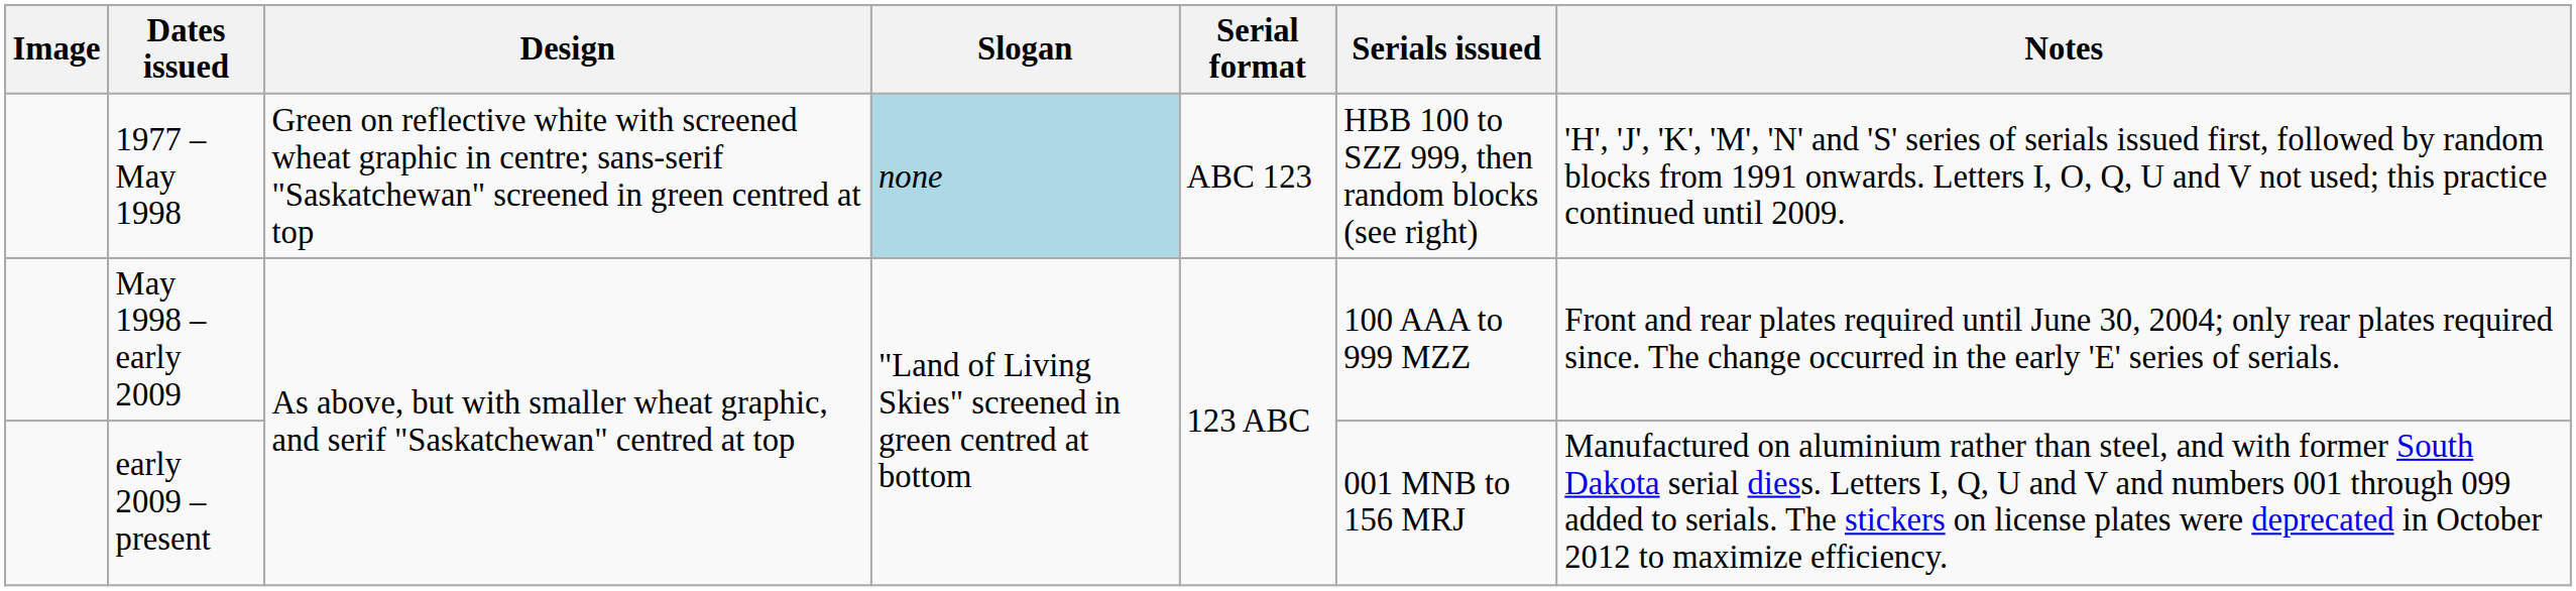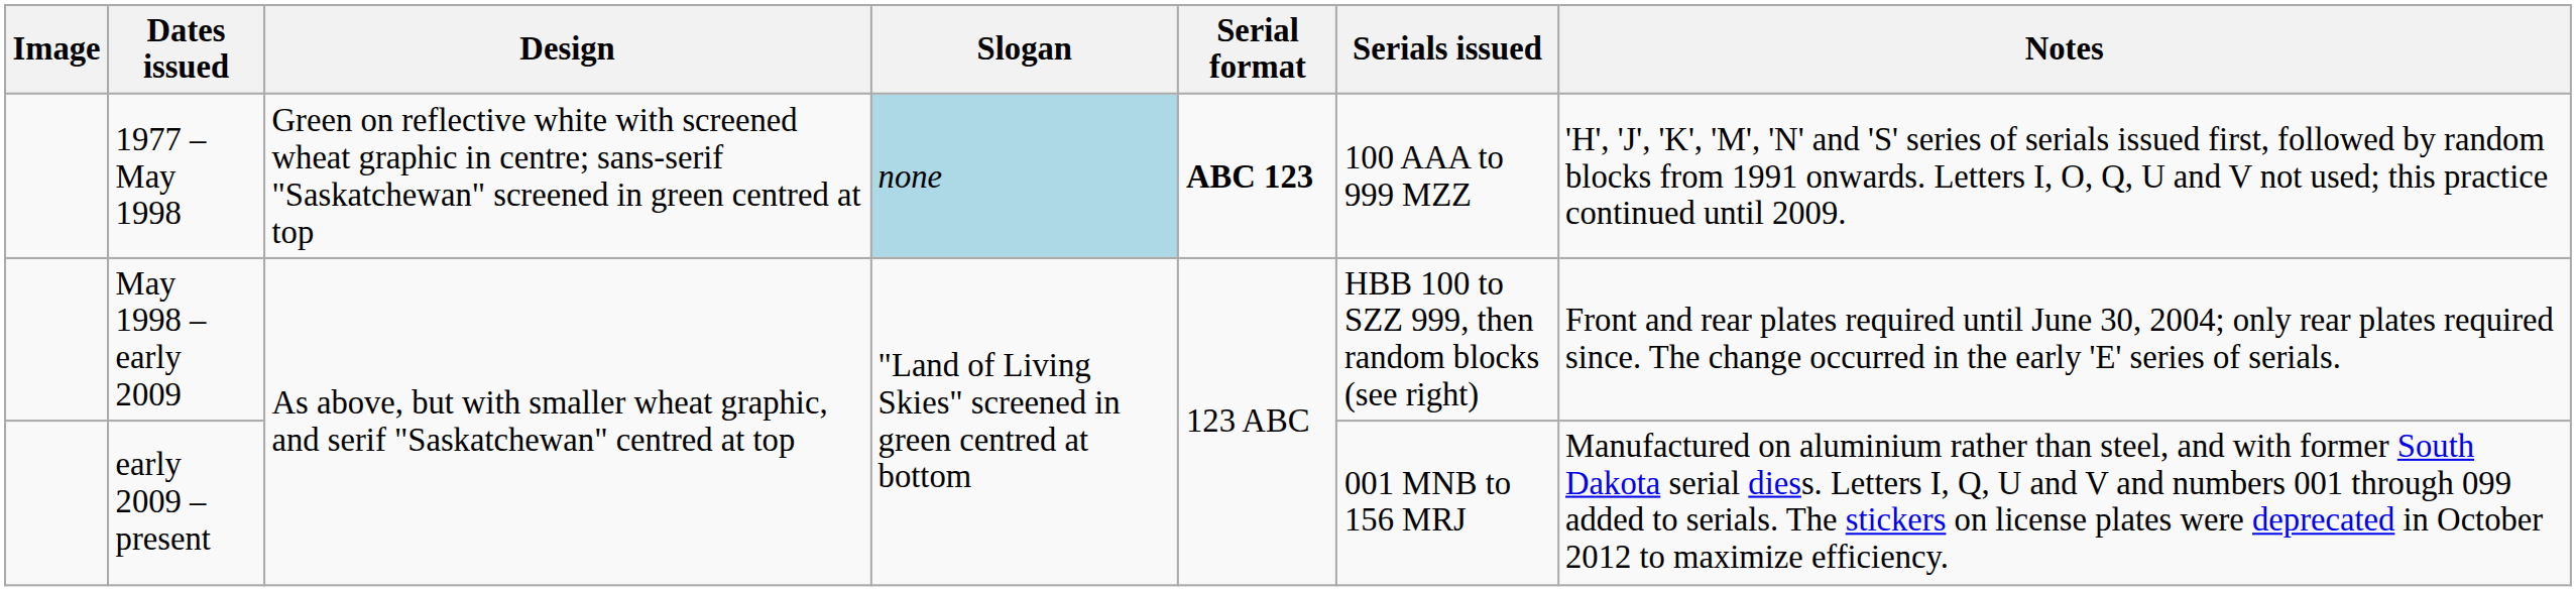 <table class="wikitable">
 <tr>
 <th>Image</th>
 <th>Dates issued</th>
 <th>Design</th>
 <th>Slogan</th>
 <th>Serial format</th>
 <th style="width:100px;">Serials issued</th>
 <th>Notes</th>
 </tr>
 <tr>
 <td></td>
 <td>1977 –<br>May<br>1998</td>
 <td>Green on reflective white with screened wheat graphic in centre; sans-serif "Saskatchewan" screened in green centred at top</td>
 <td style="background: lightblue;"><em>none</em></td>
-<td>ABC 123</td>
-<td>HBB 100 to SZZ 999, then random blocks (see right)</td>
+<td><strong>ABC 123</strong></td>
+<td>100 AAA to 999 MZZ</td>
 <td>'H', 'J', 'K', 'M', 'N' and 'S' series of serials issued first, followed by random blocks from 1991 onwards. Letters I, O, Q, U and V not used; this practice continued until 2009.</td>
 </tr>
 <tr>
 <td></td>
 <td>May<br>1998 – early<br>2009</td>
 <td rowspan="2">As above, but with smaller wheat graphic, and serif "Saskatchewan" centred at top</td>
 <td rowspan="2">"Land of Living Skies" screened in green centred at bottom</td>
 <td rowspan="2">123 ABC</td>
-<td>100 AAA to 999 MZZ</td>
+<td>HBB 100 to SZZ 999, then random blocks (see right)</td>
 <td>Front and rear plates required until June 30, 2004; only rear plates required since. The change occurred in the early 'E' series of serials.</td>
 </tr>
 <tr>
 <td></td>
 <td>early 2009 – present</td>
 <td>001 MNB to 156 MRJ </td>
 <td>Manufactured on aluminium rather than steel, and with former <a href='#'>South Dakota</a> serial <a href='#'>dies</a>s. Letters I, Q, U and V and numbers 001 through 099 added to serials. The <a href='#'>stickers</a> on license plates were <a href='#'>deprecated</a> in October 2012 to maximize efficiency.</td>
 </tr>
 </table>
